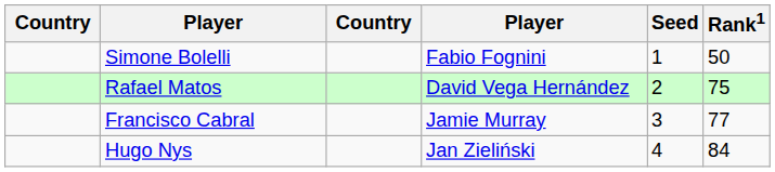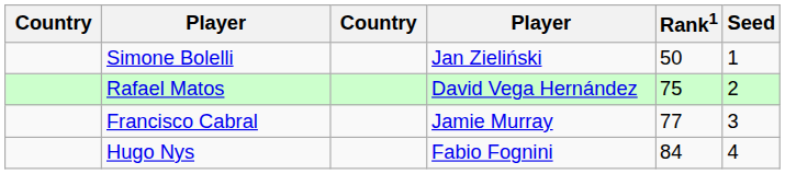 <table class="sortable wikitable">
 <tr>
 <th width="70">Country</th>
 <th width="175">Player</th>
 <th width="70">Country</th>
 <th width="175">Player</th>
+<th>Rank<sup>1</sup></th>
 <th>Seed</th>
-<th>Rank<sup>1</sup></th>
 </tr>
 <tr>
 <td></td>
 <td><a href='#'>Simone Bolelli</a></td>
 <td></td>
-<td><a href='#'>Fabio Fognini</a></td>
+<td><a href='#'>Jan Zieliński</a></td>
+<td>50</td>
 <td>1</td>
-<td>50</td>
 </tr>
 <tr bgcolor=#cfc>
 <td></td>
 <td><a href='#'>Rafael Matos</a></td>
 <td></td>
 <td><a href='#'>David Vega Hernández</a></td>
+<td>75</td>
 <td>2</td>
-<td>75</td>
 </tr>
 <tr>
 <td></td>
 <td><a href='#'>Francisco Cabral</a></td>
 <td></td>
 <td><a href='#'>Jamie Murray</a></td>
+<td>77</td>
 <td>3</td>
-<td>77</td>
 </tr>
 <tr>
 <td></td>
 <td><a href='#'>Hugo Nys</a></td>
 <td></td>
-<td><a href='#'>Jan Zieliński</a></td>
+<td><a href='#'>Fabio Fognini</a></td>
+<td>84</td>
 <td>4</td>
-<td>84</td>
 </tr>
 </table>
